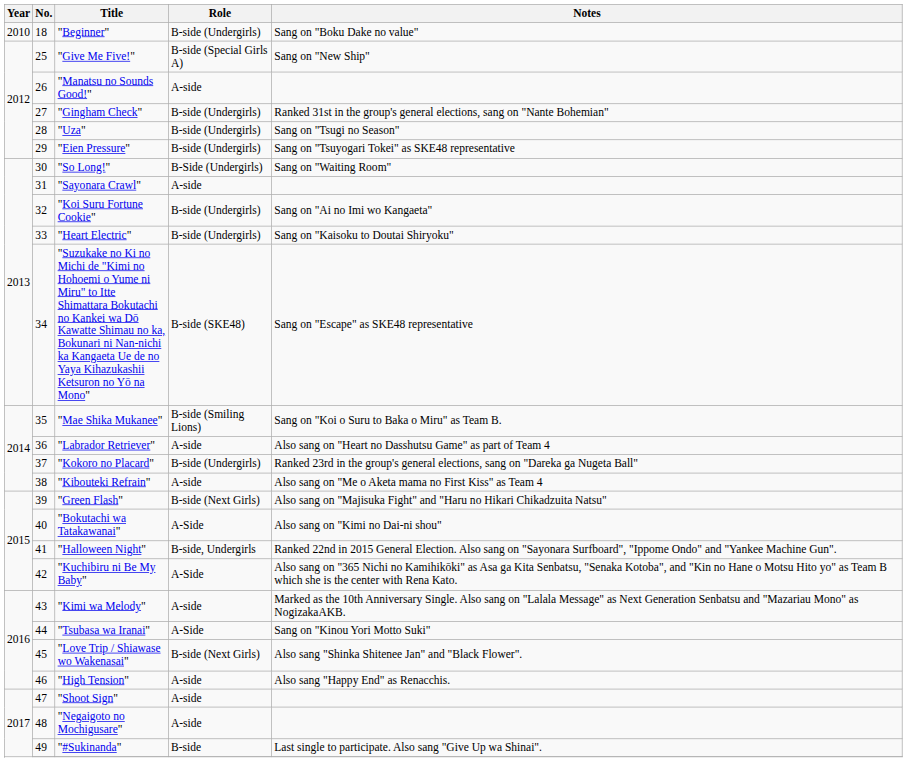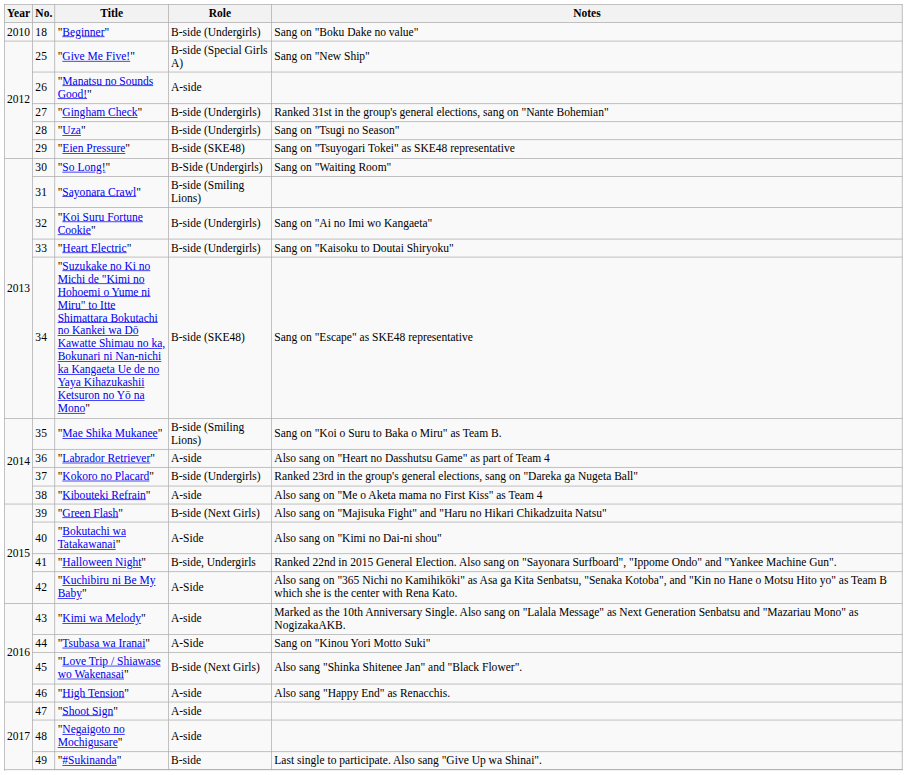 <table class="wikitable sortable">
 <tr>
 <th>Year</th>
 <th data-sort-type="number">No. </th>
 <th style="width:150px;">Title </th>
 <th>Role </th>
 <th class="unsortable">Notes </th>
 </tr>
 <tr>
 <td rowspan="1">2010</td>
 <td>18</td>
 <td>"<a href='#'>Beginner</a>"</td>
 <td>B-side (Undergirls)</td>
 <td>Sang on "Boku Dake no value"</td>
 </tr>
 <tr>
 <td rowspan="5">2012</td>
 <td>25</td>
 <td>"<a href='#'>Give Me Five!</a>"</td>
 <td>B-side (Special Girls A)</td>
 <td>Sang on "New Ship"</td>
 </tr>
 <tr>
 <td>26</td>
 <td>"<a href='#'>Manatsu no Sounds Good!</a>"</td>
 <td>A-side</td>
 <td></td>
 </tr>
 <tr>
 <td>27</td>
 <td>"<a href='#'>Gingham Check</a>"</td>
 <td>B-side (Undergirls)</td>
 <td>Ranked 31st in the group's general elections, sang on "Nante Bohemian"</td>
 </tr>
 <tr>
 <td>28</td>
 <td>"<a href='#'>Uza</a>"</td>
 <td>B-side (Undergirls)</td>
 <td>Sang on "Tsugi no Season"</td>
 </tr>
 <tr>
 <td>29</td>
 <td>"<a href='#'>Eien Pressure</a>"</td>
-<td>B-side (Undergirls)</td>
+<td>B-side (SKE48)</td>
 <td>Sang on "Tsuyogari Tokei" as SKE48 representative</td>
 </tr>
 <tr>
 <td rowspan="5">2013</td>
 <td>30</td>
 <td>"<a href='#'>So Long!</a>"</td>
 <td>B-Side (Undergirls)</td>
 <td>Sang on "Waiting Room"</td>
 </tr>
 <tr>
 <td>31</td>
 <td>"<a href='#'>Sayonara Crawl</a>"</td>
-<td>A-side</td>
+<td>B-side (Smiling Lions)</td>
 <td></td>
 </tr>
 <tr>
 <td>32</td>
 <td>"<a href='#'>Koi Suru Fortune Cookie</a>"</td>
 <td>B-side (Undergirls)</td>
 <td>Sang on "Ai no Imi wo Kangaeta"</td>
 </tr>
 <tr>
 <td>33</td>
 <td>"<a href='#'>Heart Electric</a>"</td>
 <td>B-side (Undergirls)</td>
 <td>Sang on "Kaisoku to Doutai Shiryoku"</td>
 </tr>
 <tr>
 <td>34</td>
 <td>"<a href='#'>Suzukake no Ki no Michi de "Kimi no Hohoemi o Yume ni Miru" to Itte Shimattara Bokutachi no Kankei wa Dō Kawatte Shimau no ka, Bokunari ni Nan-nichi ka Kangaeta Ue de no Yaya Kihazukashii Ketsuron no Yō na Mono</a>"</td>
 <td>B-side (SKE48)</td>
 <td>Sang on "Escape" as SKE48 representative</td>
 </tr>
 <tr>
 <td rowspan="4">2014</td>
 <td>35</td>
 <td>"<a href='#'>Mae Shika Mukanee</a>"</td>
 <td>B-side (Smiling Lions)</td>
 <td>Sang on "Koi o Suru to Baka o Miru" as Team B.</td>
 </tr>
 <tr>
 <td>36</td>
 <td>"<a href='#'>Labrador Retriever</a>"</td>
 <td>A-side</td>
 <td>Also sang on "Heart no Dasshutsu Game" as part of Team 4</td>
 </tr>
 <tr>
 <td>37</td>
 <td>"<a href='#'>Kokoro no Placard</a>"</td>
 <td>B-side (Undergirls)</td>
 <td>Ranked 23rd in the group's general elections, sang on "Dareka ga Nugeta Ball"</td>
 </tr>
 <tr>
 <td>38</td>
 <td>"<a href='#'>Kibouteki Refrain</a>"</td>
 <td>A-side</td>
 <td>Also sang on "Me o Aketa mama no First Kiss" as Team 4</td>
 </tr>
 <tr>
 <td rowspan="4">2015</td>
 <td>39</td>
 <td>"<a href='#'>Green Flash</a>"</td>
 <td>B-side (Next Girls)</td>
 <td>Also sang on "Majisuka Fight" and "Haru no Hikari Chikadzuita Natsu"</td>
 </tr>
 <tr>
 <td>40</td>
 <td>"<a href='#'>Bokutachi wa Tatakawanai</a>"</td>
 <td>A-Side</td>
 <td>Also sang on "Kimi no Dai-ni shou"</td>
 </tr>
 <tr>
 <td>41</td>
 <td>"<a href='#'>Halloween Night</a>"</td>
 <td>B-side, Undergirls</td>
 <td>Ranked 22nd in 2015 General Election. Also sang on "Sayonara Surfboard", "Ippome Ondo" and "Yankee Machine Gun".</td>
 </tr>
 <tr>
 <td>42</td>
 <td>"<a href='#'>Kuchibiru ni Be My Baby</a>"</td>
 <td>A-Side</td>
 <td>Also sang on "365 Nichi no Kamihikōki" as Asa ga Kita Senbatsu, "Senaka Kotoba", and "Kin no Hane o Motsu Hito yo" as Team B which she is the center with Rena Kato.</td>
 </tr>
 <tr>
 <td rowspan="4">2016</td>
 <td>43</td>
 <td>"<a href='#'>Kimi wa Melody</a>"</td>
 <td>A-side</td>
 <td>Marked as the 10th Anniversary Single. Also sang on "Lalala Message" as Next Generation Senbatsu and "Mazariau Mono" as NogizakaAKB.</td>
 </tr>
 <tr>
 <td>44</td>
 <td>"<a href='#'>Tsubasa wa Iranai</a>"</td>
 <td>A-Side</td>
 <td>Sang on "Kinou Yori Motto Suki"</td>
 </tr>
 <tr>
 <td>45</td>
 <td>"<a href='#'>Love Trip / Shiawase wo Wakenasai</a>"</td>
 <td>B-side (Next Girls)</td>
 <td>Also sang "Shinka Shitenee Jan"  and "Black Flower".</td>
 </tr>
 <tr>
 <td>46</td>
 <td>"<a href='#'>High Tension</a>"</td>
 <td>A-side</td>
 <td>Also sang "Happy End" as Renacchis.</td>
 </tr>
 <tr>
 <td rowspan="4">2017</td>
 <td>47</td>
 <td>"<a href='#'>Shoot Sign</a>"</td>
 <td>A-side</td>
 <td></td>
 </tr>
 <tr>
 <td>48</td>
 <td>"<a href='#'>Negaigoto no Mochigusare</a>"</td>
 <td>A-side</td>
 <td></td>
 </tr>
 <tr>
 <td>49</td>
 <td>"<a href='#'>#Sukinanda</a>"</td>
 <td>B-side</td>
 <td>Last single to participate. Also sang "Give Up wa Shinai".</td>
 </tr>
 <tr>
 </tr>
 </table>
